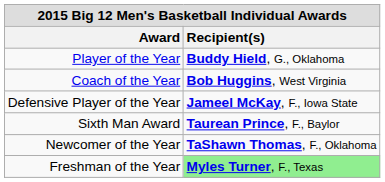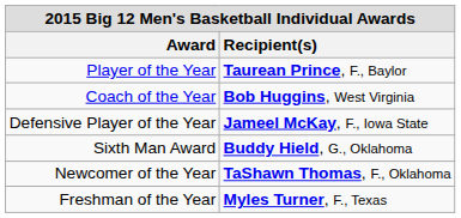 <table class="wikitable" style="white-space:nowrap; font-size:90%;">
 <tr>
 <td colspan="7" style="text-align:center; background:#ddd;"><strong>2015 Big 12 Men's Basketball Individual Awards</strong></td>
 </tr>
 <tr>
 <th style="text-align:right;">Award</th>
 <th style="text-align:left;">Recipient(s)</th>
 </tr>
 <tr>
 <td style="text-align:right;"><a href='#'>Player of the Year</a></td>
-<td style="text-align:left;"><strong><a href='#'>Buddy Hield</a></strong>, <small>G., Oklahoma</small><br></td>
+<td style="text-align:left;"><strong><a href='#'>Taurean Prince</a></strong>, <small>F., Baylor</small><br></td>
 </tr>
 <tr>
 <td style="text-align:right;"><a href='#'>Coach of the Year</a></td>
 <td style="text-align:left;"><strong><a href='#'>Bob Huggins</a></strong>, <small>West Virginia</small><br></td>
 </tr>
 <tr>
 <td style="text-align:right;">Defensive Player of the Year</td>
 <td style="text-align:left;"><strong><a href='#'>Jameel McKay</a></strong>, <small>F., Iowa State</small><br></td>
 </tr>
 <tr>
 <td style="text-align:right;">Sixth Man Award</td>
-<td style="text-align:left;"><strong><a href='#'>Taurean Prince</a></strong>, <small>F., Baylor</small><br></td>
+<td style="text-align:left;"><strong><a href='#'>Buddy Hield</a></strong>, <small>G., Oklahoma</small><br></td>
 </tr>
 <tr>
 <td style="text-align:right;">Newcomer of the Year</td>
 <td style="text-align:left;"><strong><a href='#'>TaShawn Thomas</a></strong>, <small>F., Oklahoma</small><br></td>
 </tr>
 <tr>
 <td style="text-align:right;">Freshman of the Year</td>
-<td style="background: lightgreen; text-align:left;"><strong><a href='#'>Myles Turner</a></strong>, <small>F., Texas</small><br></td>
+<td style="text-align:left;"><strong><a href='#'>Myles Turner</a></strong>, <small>F., Texas</small><br></td>
 </tr>
 </table>
